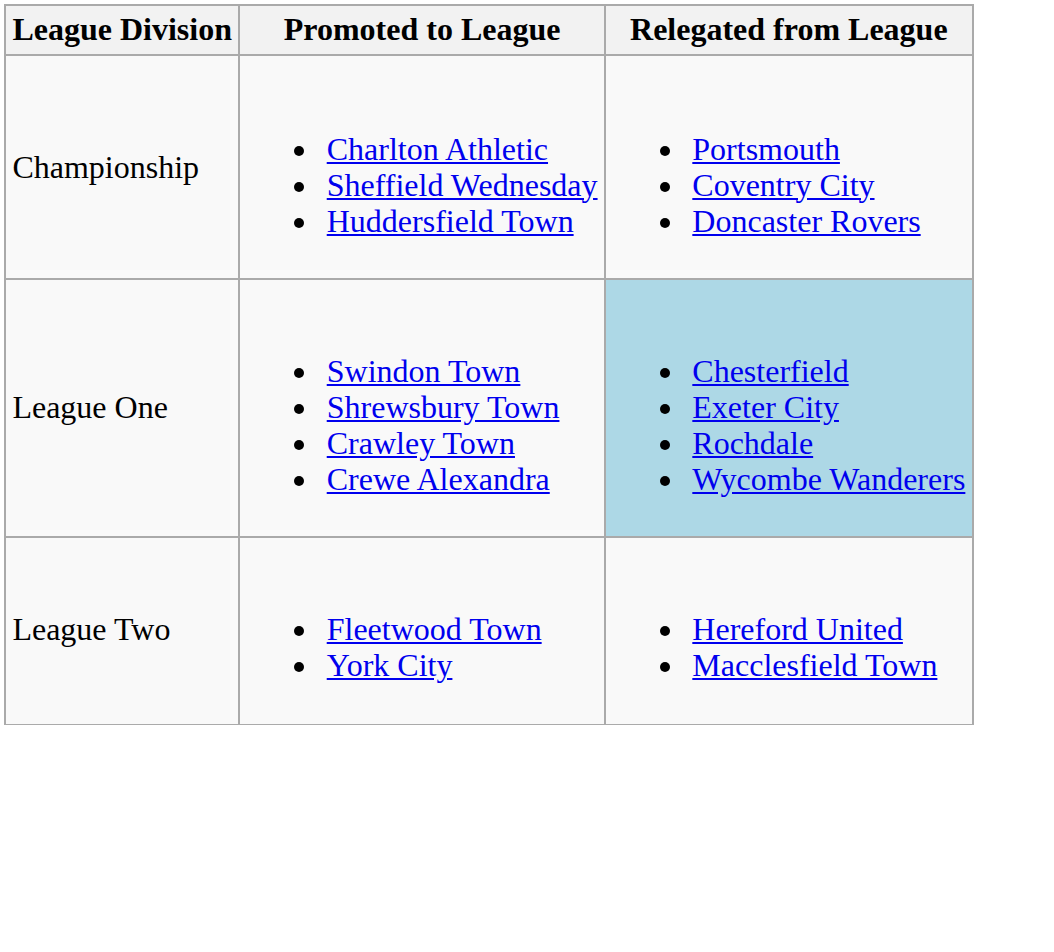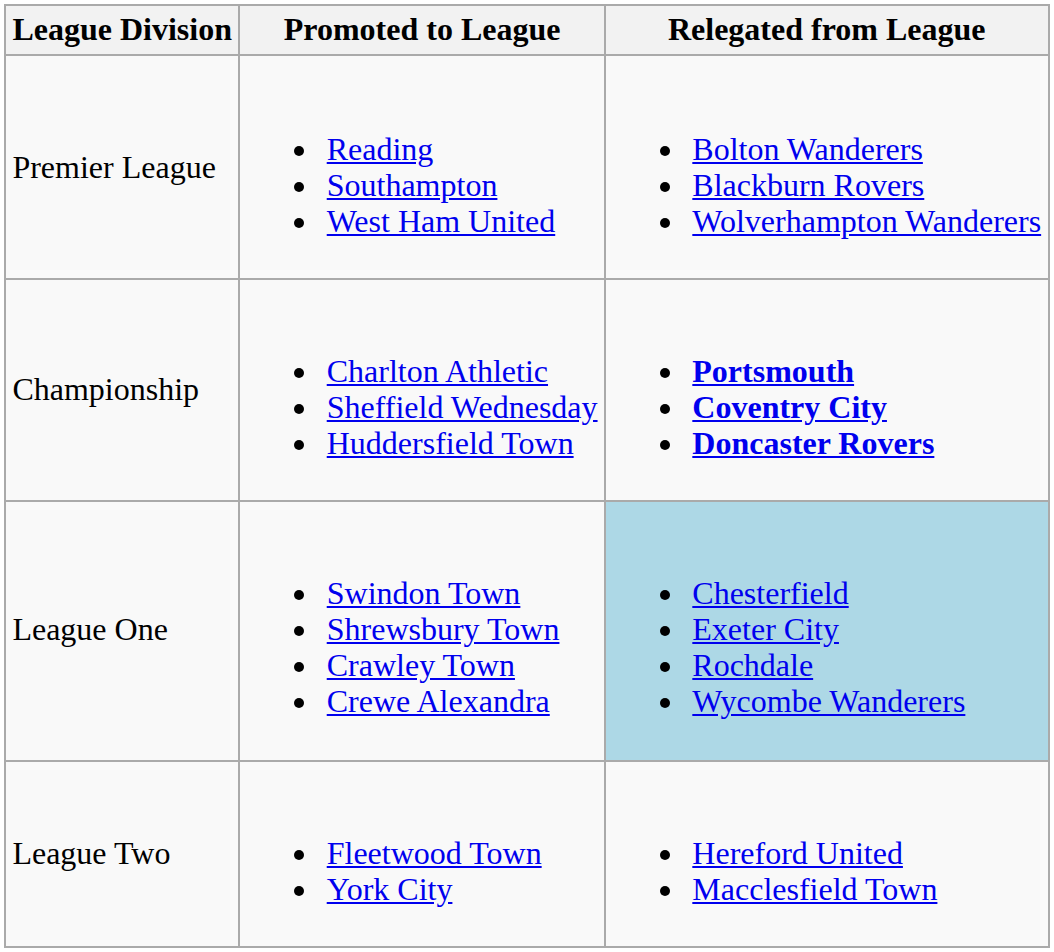 <table class="wikitable">
 <tr>
 <th>League Division</th>
 <th>Promoted to League </th>
 <th>Relegated from League </th>
 </tr>
 <tr>
+<td>Premier League</td>
+<td><br><ul><li><a href='#'>Reading</a> </li><li><a href='#'>Southampton</a> </li><li><a href='#'>West Ham United</a> </li></ul></td>
+<td><br><ul><li><a href='#'>Bolton Wanderers</a> </li><li><a href='#'>Blackburn Rovers</a> </li><li><a href='#'>Wolverhampton Wanderers</a> </li></ul></td>
+</tr>
+<tr>
 <td>Championship</td>
 <td><br><ul><li><a href='#'>Charlton Athletic</a> </li><li><a href='#'>Sheffield Wednesday</a> </li><li><a href='#'>Huddersfield Town</a> </li></ul></td>
-<td><br><ul><li><a href='#'>Portsmouth</a> </li><li><a href='#'>Coventry City</a> </li><li><a href='#'>Doncaster Rovers</a> </li></ul></td>
+<td><strong><br><ul><li><a href='#'>Portsmouth</a> </li><li><a href='#'>Coventry City</a> </li><li><a href='#'>Doncaster Rovers</a> </li></ul></strong></td>
 </tr>
 <tr>
 <td>League One</td>
 <td><br><ul><li><a href='#'>Swindon Town</a> </li><li><a href='#'>Shrewsbury Town</a> </li><li><a href='#'>Crawley Town</a> </li><li><a href='#'>Crewe Alexandra</a> </li></ul></td>
 <td style="background: lightblue;"><br><ul><li><a href='#'>Chesterfield</a> </li><li><a href='#'>Exeter City</a> </li><li><a href='#'>Rochdale</a> </li><li><a href='#'>Wycombe Wanderers</a> </li></ul></td>
 </tr>
 <tr>
 <td>League Two</td>
 <td><br><ul><li><a href='#'>Fleetwood Town</a> </li><li><a href='#'>York City</a> </li></ul></td>
 <td><br><ul><li><a href='#'>Hereford United</a> </li><li><a href='#'>Macclesfield Town</a> </li></ul></td>
 </tr>
 </table>
